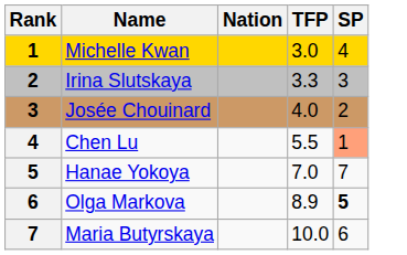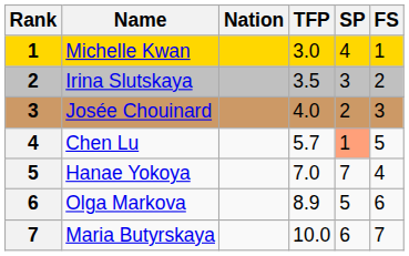 <table class="wikitable">
 <tr>
 <th>Rank</th>
 <th>Name</th>
 <th>Nation</th>
 <th>TFP</th>
 <th>SP</th>
+<th>FS</th>
 </tr>
 <tr bgcolor="gold">
 <td align="center"><strong>1</strong></td>
 <td><a href='#'>Michelle Kwan</a></td>
 <td></td>
 <td>3.0</td>
 <td>4</td>
+<td>1</td>
 </tr>
 <tr bgcolor="silver">
 <td align="center"><strong>2</strong></td>
 <td><a href='#'>Irina Slutskaya</a></td>
 <td></td>
-<td>3.3</td>
+<td>3.5</td>
 <td>3</td>
+<td>2</td>
 </tr>
 <tr bgcolor="cc9966">
 <td align="center"><strong>3</strong></td>
 <td><a href='#'>Josée Chouinard</a></td>
 <td></td>
 <td>4.0</td>
 <td>2</td>
+<td>3</td>
 </tr>
 <tr>
 <th>4</th>
 <td><a href='#'>Chen Lu</a></td>
 <td></td>
-<td>5.5</td>
+<td>5.7</td>
 <td style="background: lightsalmon;">1</td>
+<td>5</td>
 </tr>
 <tr>
 <th>5</th>
 <td><a href='#'>Hanae Yokoya</a></td>
 <td></td>
 <td>7.0</td>
 <td>7</td>
+<td>4</td>
 </tr>
 <tr>
 <th>6</th>
 <td><a href='#'>Olga Markova</a></td>
 <td></td>
 <td>8.9</td>
-<td><strong>5</strong></td>
+<td>5</td>
+<td>6</td>
 </tr>
 <tr>
 <th>7</th>
 <td><a href='#'>Maria Butyrskaya</a></td>
 <td></td>
 <td>10.0</td>
 <td>6</td>
+<td>7</td>
 </tr>
 </table>
